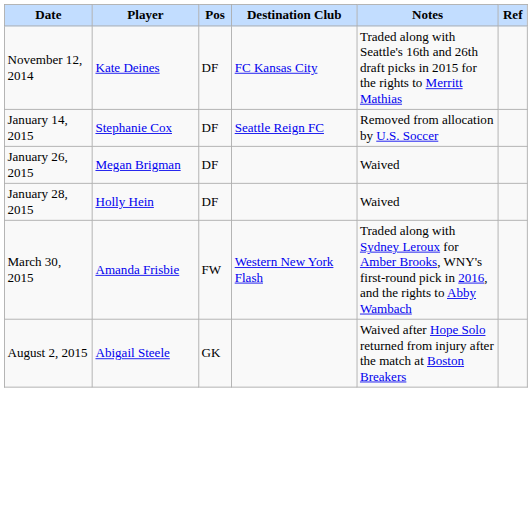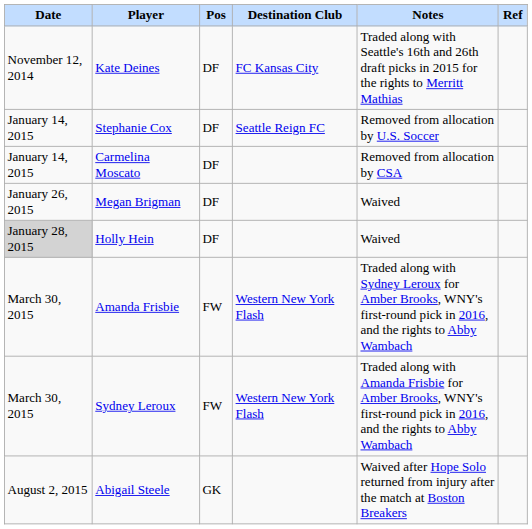 <table class="wikitable" style="text-align:left; font-size:95%;">
 <tr>
 <th style="background:#c2ddff; width:125px;">Date</th>
 <th style="background:#c2ddff; width:170px;">Player</th>
 <th style="background:#c2ddff; width:40px;">Pos</th>
 <th style="background:#c2ddff; width:200px;">Destination Club</th>
 <th style="background:#c2ddff; width:250px;">Notes</th>
 <th style="background:#c2ddff; width:30px;">Ref</th>
 </tr>
 <tr>
 <td>November 12, 2014</td>
 <td> <a href='#'>Kate Deines</a></td>
 <td>DF</td>
 <td> <a href='#'>FC Kansas City</a></td>
 <td>Traded along with Seattle's 16th and 26th draft picks in 2015 for the rights to <a href='#'>Merritt Mathias</a></td>
 <td></td>
 </tr>
 <tr>
 <td>January 14, 2015</td>
 <td> <a href='#'>Stephanie Cox</a></td>
 <td>DF</td>
 <td> <a href='#'>Seattle Reign FC</a></td>
 <td>Removed from allocation by <a href='#'>U.S. Soccer</a></td>
 <td></td>
 </tr>
 <tr>
+<td>January 14, 2015</td>
+<td> <a href='#'>Carmelina Moscato</a></td>
+<td>DF</td>
+<td></td>
+<td>Removed from allocation by <a href='#'>CSA</a></td>
+<td></td>
+</tr>
+<tr>
 <td>January 26, 2015</td>
 <td> <a href='#'>Megan Brigman</a></td>
 <td>DF</td>
 <td></td>
 <td>Waived</td>
 <td></td>
 </tr>
 <tr>
-<td>January 28, 2015</td>
+<td style="background: lightgrey;">January 28, 2015</td>
 <td> <a href='#'>Holly Hein</a></td>
 <td>DF</td>
 <td></td>
 <td>Waived</td>
 <td></td>
 </tr>
 <tr>
 <td>March 30, 2015</td>
 <td> <a href='#'>Amanda Frisbie</a></td>
 <td>FW</td>
 <td> <a href='#'>Western New York Flash</a></td>
 <td>Traded along with <a href='#'>Sydney Leroux</a> for <a href='#'>Amber Brooks</a>, WNY's first-round pick in <a href='#'>2016</a>, and the rights to <a href='#'>Abby Wambach</a></td>
 <td></td>
 </tr>
 <tr>
+<td>March 30, 2015</td>
+<td> <a href='#'>Sydney Leroux</a></td>
+<td>FW</td>
+<td> <a href='#'>Western New York Flash</a></td>
+<td>Traded along with <a href='#'>Amanda Frisbie</a> for <a href='#'>Amber Brooks</a>, WNY's first-round pick in <a href='#'>2016</a>, and the rights to <a href='#'>Abby Wambach</a></td>
+<td></td>
+</tr>
+<tr>
 <td>August 2, 2015</td>
 <td> <a href='#'>Abigail Steele</a></td>
 <td>GK</td>
 <td></td>
 <td>Waived after <a href='#'>Hope Solo</a> returned from injury after the match at <a href='#'>Boston Breakers</a></td>
 <td></td>
 </tr>
 </table>
